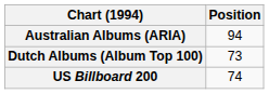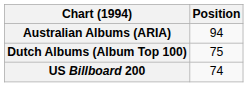 <table class="wikitable sortable plainrowheaders">
 <tr>
 <th>Chart (1994)</th>
 <th>Position</th>
 </tr>
 <tr>
 <th scope="row">Australian Albums (ARIA)</th>
 <td style="text-align:center;">94</td>
 </tr>
 <tr>
 <th scope="row">Dutch Albums (Album Top 100)</th>
-<td style="text-align:center;">73</td>
+<td style="text-align:center;">75</td>
 </tr>
 <tr>
 <th scope="row">US <em>Billboard</em> 200</th>
 <td style="text-align:center;">74</td>
 </tr>
 </table>
